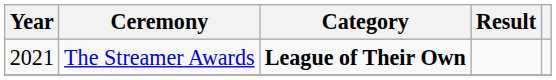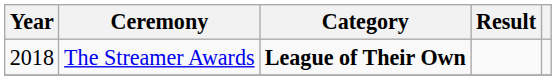 <table class="wikitable" style="text-align:center;">
 <tr>
 <th>Year</th>
 <th>Ceremony</th>
 <th>Category</th>
 <th>Result</th>
 <th></th>
 </tr>
 <tr>
-<td rowspan="1">2021</td>
+<td rowspan="1">2018</td>
 <td rowspan="1"><a href='#'>The Streamer Awards</a></td>
 <td><strong>League of Their Own</strong></td>
 <td></td>
 <td rowspan="1"></td>
 </tr>
 <tr>
 </tr>
 </table>
